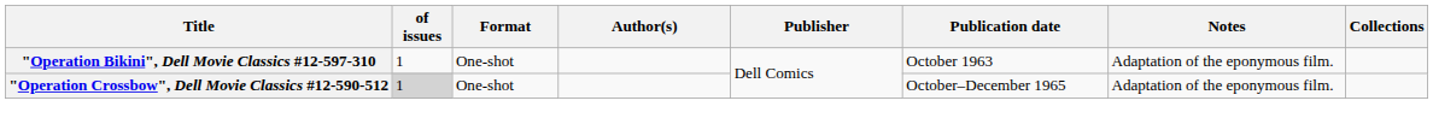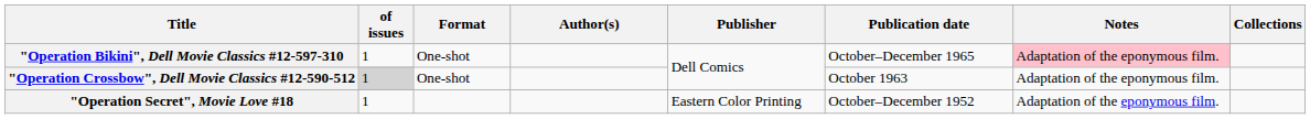 <table class="wikitable">
 <tr>
 <th>Title</th>
 <th style="width:40pt"> of issues</th>
 <th style="width:75pt">Format</th>
 <th style="width:125pt">Author(s)</th>
 <th style="width:125pt">Publisher</th>
 <th style="width:150pt">Publication date</th>
 <th style="width:175pt">Notes</th>
 <th>Collections</th>
 </tr>
 <tr>
 <th>"<a href='#'>Operation Bikini</a>", <em>Dell Movie Classics</em> #12-597-310</th>
 <td>1</td>
 <td>One-shot</td>
 <td></td>
 <td rowspan="2">Dell Comics</td>
-<td>October 1963</td>
-<td>Adaptation of the eponymous film.</td>
+<td>October–December 1965</td>
+<td style="background: pink;">Adaptation of the eponymous film.</td>
 <td></td>
 </tr>
 <tr>
 <th>"<a href='#'>Operation Crossbow</a>", <em>Dell Movie Classics</em> #12-590-512</th>
 <td style="background: lightgrey;">1</td>
 <td>One-shot</td>
 <td></td>
-<td>October–December 1965</td>
+<td>October 1963</td>
 <td>Adaptation of the eponymous film.</td>
 <td></td>
 </tr>
+<tr>
+<th>"Operation Secret", <em>Movie Love</em> #18</th>
+<td>1</td>
+<td></td>
+<td></td>
+<td>Eastern Color Printing</td>
+<td>October–December 1952</td>
+<td>Adaptation of the <a href='#'>eponymous film</a>.</td>
+<td></td>
+</tr>
 </table>
